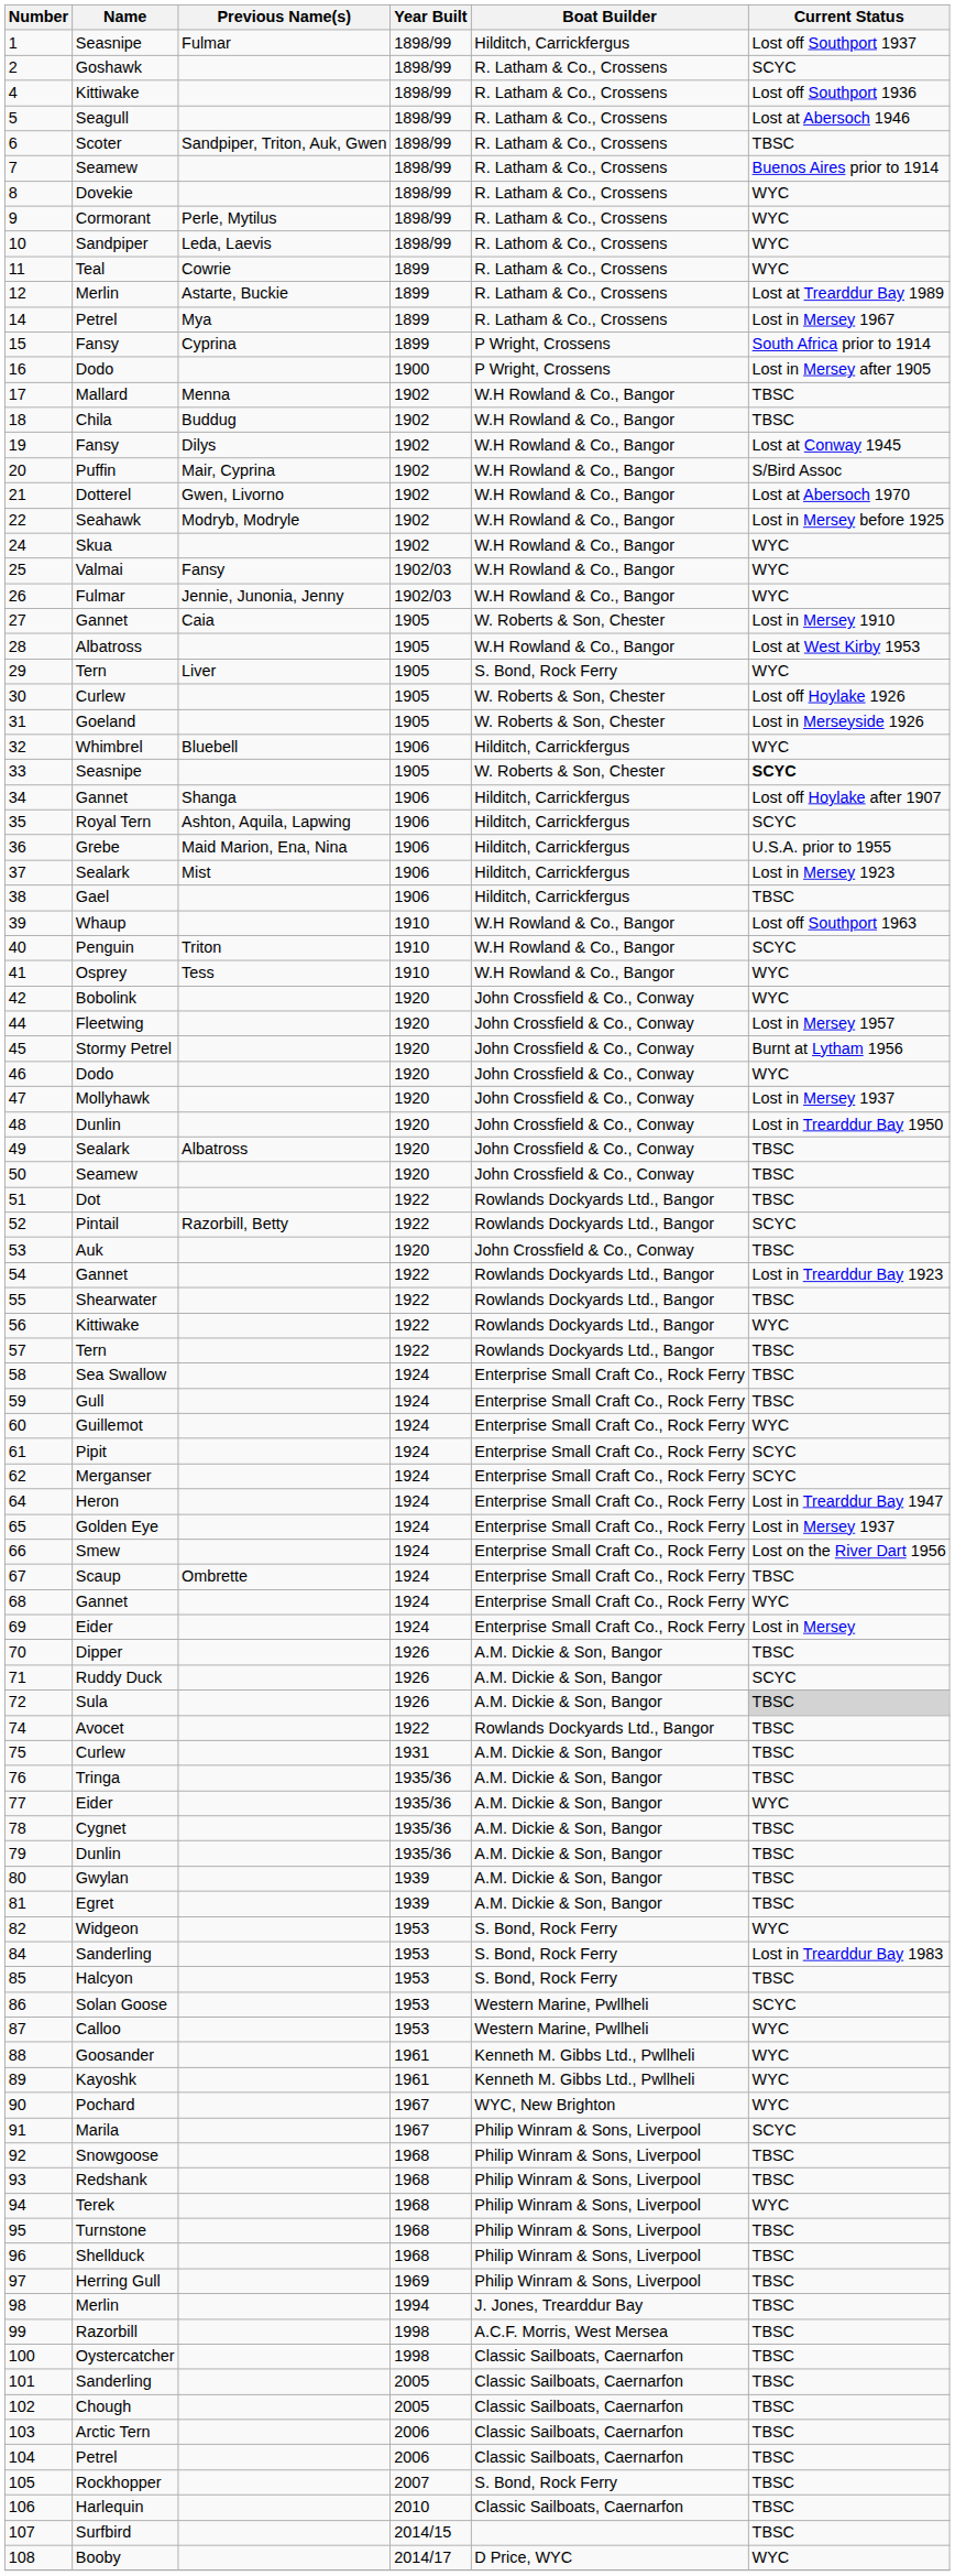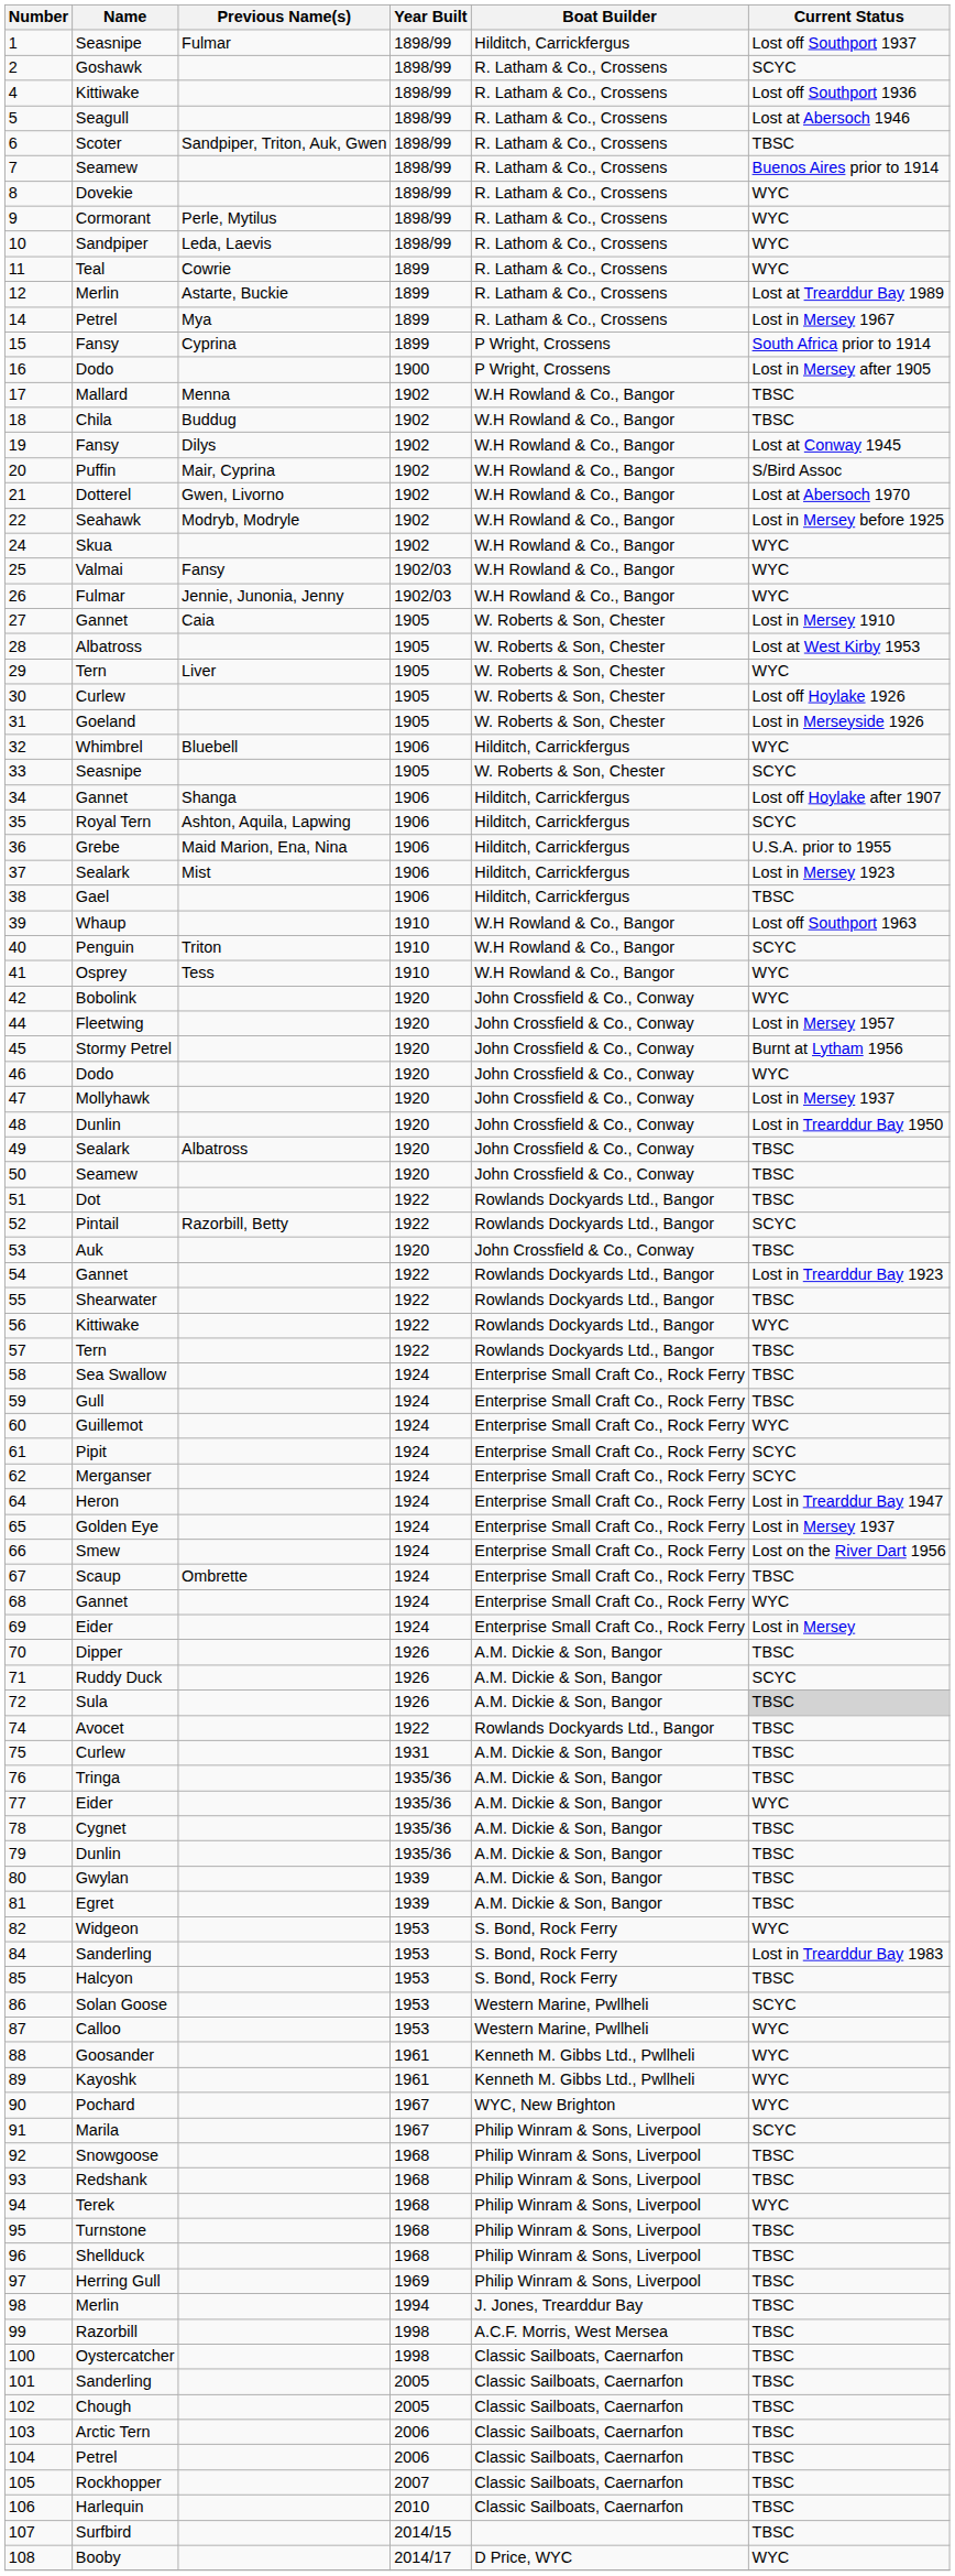 <table class="wikitable">
 <tr>
 <th>Number</th>
 <th>Name</th>
 <th>Previous Name(s)</th>
 <th>Year Built</th>
 <th>Boat Builder</th>
 <th>Current Status</th>
 </tr>
 <tr>
 <td>1</td>
 <td>Seasnipe</td>
 <td>Fulmar</td>
 <td>1898/99</td>
 <td>Hilditch, Carrickfergus</td>
 <td>Lost off <a href='#'>Southport</a> 1937</td>
 </tr>
 <tr>
 <td>2</td>
 <td>Goshawk</td>
 <td></td>
 <td>1898/99</td>
 <td>R. Latham & Co., Crossens</td>
 <td>SCYC</td>
 </tr>
 <tr>
 <td>4</td>
 <td>Kittiwake</td>
 <td></td>
 <td>1898/99</td>
 <td>R. Latham & Co., Crossens</td>
 <td>Lost off <a href='#'>Southport</a> 1936</td>
 </tr>
 <tr>
 <td>5</td>
 <td>Seagull</td>
 <td></td>
 <td>1898/99</td>
 <td>R. Latham & Co., Crossens</td>
 <td>Lost at <a href='#'>Abersoch</a> 1946</td>
 </tr>
 <tr>
 <td>6</td>
 <td>Scoter</td>
 <td>Sandpiper, Triton, Auk, Gwen</td>
 <td>1898/99</td>
 <td>R. Latham & Co., Crossens</td>
 <td>TBSC</td>
 </tr>
 <tr>
 <td>7</td>
 <td>Seamew</td>
 <td></td>
 <td>1898/99</td>
 <td>R. Latham & Co., Crossens</td>
 <td><a href='#'>Buenos Aires</a> prior to 1914</td>
 </tr>
 <tr>
 <td>8</td>
 <td>Dovekie</td>
 <td></td>
 <td>1898/99</td>
 <td>R. Latham & Co., Crossens</td>
 <td>WYC</td>
 </tr>
 <tr>
 <td>9</td>
 <td>Cormorant</td>
 <td>Perle, Mytilus</td>
 <td>1898/99</td>
 <td>R. Latham & Co., Crossens</td>
 <td>WYC</td>
 </tr>
 <tr>
 <td>10</td>
 <td>Sandpiper</td>
 <td>Leda, Laevis</td>
 <td>1898/99</td>
 <td>R. Lathom & Co., Crossens</td>
 <td>WYC</td>
 </tr>
 <tr>
 <td>11</td>
 <td>Teal</td>
 <td>Cowrie</td>
 <td>1899</td>
 <td>R. Latham & Co., Crossens</td>
 <td>WYC</td>
 </tr>
 <tr>
 <td>12</td>
 <td>Merlin</td>
 <td>Astarte, Buckie</td>
 <td>1899</td>
 <td>R. Latham & Co., Crossens</td>
 <td>Lost at <a href='#'>Trearddur Bay</a> 1989</td>
 </tr>
 <tr>
 <td>14</td>
 <td>Petrel</td>
 <td>Mya</td>
 <td>1899</td>
 <td>R. Latham & Co., Crossens</td>
 <td>Lost in <a href='#'>Mersey</a> 1967</td>
 </tr>
 <tr>
 <td>15</td>
 <td>Fansy</td>
 <td>Cyprina</td>
 <td>1899</td>
 <td>P Wright, Crossens</td>
 <td><a href='#'>South Africa</a> prior to 1914</td>
 </tr>
 <tr>
 <td>16</td>
 <td>Dodo</td>
 <td></td>
 <td>1900</td>
 <td>P Wright, Crossens</td>
 <td>Lost in <a href='#'>Mersey</a> after 1905</td>
 </tr>
 <tr>
 <td>17</td>
 <td>Mallard</td>
 <td>Menna</td>
 <td>1902</td>
 <td>W.H Rowland & Co., Bangor</td>
 <td>TBSC</td>
 </tr>
 <tr>
 <td>18</td>
 <td>Chila</td>
 <td>Buddug</td>
 <td>1902</td>
 <td>W.H Rowland & Co., Bangor</td>
 <td>TBSC</td>
 </tr>
 <tr>
 <td>19</td>
 <td>Fansy</td>
 <td>Dilys</td>
 <td>1902</td>
 <td>W.H Rowland & Co., Bangor</td>
 <td>Lost at <a href='#'>Conway</a> 1945</td>
 </tr>
 <tr>
 <td>20</td>
 <td>Puffin</td>
 <td>Mair, Cyprina</td>
 <td>1902</td>
 <td>W.H Rowland & Co., Bangor</td>
 <td>S/Bird Assoc</td>
 </tr>
 <tr>
 <td>21</td>
 <td>Dotterel</td>
 <td>Gwen, Livorno</td>
 <td>1902</td>
 <td>W.H Rowland & Co., Bangor</td>
 <td>Lost at <a href='#'>Abersoch</a> 1970</td>
 </tr>
 <tr>
 <td>22</td>
 <td>Seahawk</td>
 <td>Modryb, Modryle</td>
 <td>1902</td>
 <td>W.H Rowland & Co., Bangor</td>
 <td>Lost in <a href='#'>Mersey</a> before 1925</td>
 </tr>
 <tr>
 <td>24</td>
 <td>Skua</td>
 <td></td>
 <td>1902</td>
 <td>W.H Rowland & Co., Bangor</td>
 <td>WYC</td>
 </tr>
 <tr>
 <td>25</td>
 <td>Valmai</td>
 <td>Fansy</td>
 <td>1902/03</td>
 <td>W.H Rowland & Co., Bangor</td>
 <td>WYC</td>
 </tr>
 <tr>
 <td>26</td>
 <td>Fulmar</td>
 <td>Jennie, Junonia, Jenny</td>
 <td>1902/03</td>
 <td>W.H Rowland & Co., Bangor</td>
 <td>WYC</td>
 </tr>
 <tr>
 <td>27</td>
 <td>Gannet</td>
 <td>Caia</td>
 <td>1905</td>
 <td>W. Roberts & Son, Chester</td>
 <td>Lost in <a href='#'>Mersey</a> 1910</td>
 </tr>
 <tr>
 <td>28</td>
 <td>Albatross</td>
 <td></td>
 <td>1905</td>
-<td>W.H Rowland & Co., Bangor</td>
+<td>W. Roberts & Son, Chester</td>
 <td>Lost at <a href='#'>West Kirby</a> 1953</td>
 </tr>
 <tr>
 <td>29</td>
 <td>Tern</td>
 <td>Liver</td>
 <td>1905</td>
-<td>S. Bond, Rock Ferry</td>
+<td>W. Roberts & Son, Chester</td>
 <td>WYC</td>
 </tr>
 <tr>
 <td>30</td>
 <td>Curlew</td>
 <td></td>
 <td>1905</td>
 <td>W. Roberts & Son, Chester</td>
 <td>Lost off <a href='#'>Hoylake</a> 1926</td>
 </tr>
 <tr>
 <td>31</td>
 <td>Goeland</td>
 <td></td>
 <td>1905</td>
 <td>W. Roberts & Son, Chester</td>
 <td>Lost in <a href='#'>Merseyside</a> 1926</td>
 </tr>
 <tr>
 <td>32</td>
 <td>Whimbrel</td>
 <td>Bluebell</td>
 <td>1906</td>
 <td>Hilditch, Carrickfergus</td>
 <td>WYC</td>
 </tr>
 <tr>
 <td>33</td>
 <td>Seasnipe</td>
 <td></td>
 <td>1905</td>
 <td>W. Roberts & Son, Chester</td>
-<td><strong>SCYC</strong></td>
+<td>SCYC</td>
 </tr>
 <tr>
 <td>34</td>
 <td>Gannet</td>
 <td>Shanga</td>
 <td>1906</td>
 <td>Hilditch, Carrickfergus</td>
 <td>Lost off <a href='#'>Hoylake</a> after 1907</td>
 </tr>
 <tr>
 <td>35</td>
 <td>Royal Tern</td>
 <td>Ashton, Aquila, Lapwing</td>
 <td>1906</td>
 <td>Hilditch, Carrickfergus</td>
 <td>SCYC</td>
 </tr>
 <tr>
 <td>36</td>
 <td>Grebe</td>
 <td>Maid Marion, Ena, Nina</td>
 <td>1906</td>
 <td>Hilditch, Carrickfergus</td>
 <td>U.S.A. prior to 1955</td>
 </tr>
 <tr>
 <td>37</td>
 <td>Sealark</td>
 <td>Mist</td>
 <td>1906</td>
 <td>Hilditch, Carrickfergus</td>
 <td>Lost in <a href='#'>Mersey</a> 1923</td>
 </tr>
 <tr>
 <td>38</td>
 <td>Gael</td>
 <td></td>
 <td>1906</td>
 <td>Hilditch, Carrickfergus</td>
 <td>TBSC</td>
 </tr>
 <tr>
 <td>39</td>
 <td>Whaup</td>
 <td></td>
 <td>1910</td>
 <td>W.H Rowland & Co., Bangor</td>
 <td>Lost off <a href='#'>Southport</a> 1963</td>
 </tr>
 <tr>
 <td>40</td>
 <td>Penguin</td>
 <td>Triton</td>
 <td>1910</td>
 <td>W.H Rowland & Co., Bangor</td>
 <td>SCYC</td>
 </tr>
 <tr>
 <td>41</td>
 <td>Osprey</td>
 <td>Tess</td>
 <td>1910</td>
 <td>W.H Rowland & Co., Bangor</td>
 <td>WYC</td>
 </tr>
 <tr>
 <td>42</td>
 <td>Bobolink</td>
 <td></td>
 <td>1920</td>
 <td>John Crossfield & Co., Conway</td>
 <td>WYC</td>
 </tr>
 <tr>
 <td>44</td>
 <td>Fleetwing</td>
 <td></td>
 <td>1920</td>
 <td>John Crossfield & Co., Conway</td>
 <td>Lost in <a href='#'>Mersey</a> 1957</td>
 </tr>
 <tr>
 <td>45</td>
 <td>Stormy Petrel</td>
 <td></td>
 <td>1920</td>
 <td>John Crossfield & Co., Conway</td>
 <td>Burnt at <a href='#'>Lytham</a> 1956</td>
 </tr>
 <tr>
 <td>46</td>
 <td>Dodo</td>
 <td></td>
 <td>1920</td>
 <td>John Crossfield & Co., Conway</td>
 <td>WYC</td>
 </tr>
 <tr>
 <td>47</td>
 <td>Mollyhawk</td>
 <td></td>
 <td>1920</td>
 <td>John Crossfield & Co., Conway</td>
 <td>Lost in <a href='#'>Mersey</a> 1937</td>
 </tr>
 <tr>
 <td>48</td>
 <td>Dunlin</td>
 <td></td>
 <td>1920</td>
 <td>John Crossfield & Co., Conway</td>
 <td>Lost in <a href='#'>Trearddur Bay</a> 1950</td>
 </tr>
 <tr>
 <td>49</td>
 <td>Sealark</td>
 <td>Albatross</td>
 <td>1920</td>
 <td>John Crossfield & Co., Conway</td>
 <td>TBSC</td>
 </tr>
 <tr>
 <td>50</td>
 <td>Seamew</td>
 <td></td>
 <td>1920</td>
 <td>John Crossfield & Co., Conway</td>
 <td>TBSC</td>
 </tr>
 <tr>
 <td>51</td>
 <td>Dot</td>
 <td></td>
 <td>1922</td>
 <td>Rowlands Dockyards Ltd., Bangor</td>
 <td>TBSC</td>
 </tr>
 <tr>
 <td>52</td>
 <td>Pintail</td>
 <td>Razorbill, Betty</td>
 <td>1922</td>
 <td>Rowlands Dockyards Ltd., Bangor</td>
 <td>SCYC</td>
 </tr>
 <tr>
 <td>53</td>
 <td>Auk</td>
 <td></td>
 <td>1920</td>
 <td>John Crossfield & Co., Conway</td>
 <td>TBSC</td>
 </tr>
 <tr>
 <td>54</td>
 <td>Gannet</td>
 <td></td>
 <td>1922</td>
 <td>Rowlands Dockyards Ltd., Bangor</td>
 <td>Lost in <a href='#'>Trearddur Bay</a> 1923</td>
 </tr>
 <tr>
 <td>55</td>
 <td>Shearwater</td>
 <td></td>
 <td>1922</td>
 <td>Rowlands Dockyards Ltd., Bangor</td>
 <td>TBSC</td>
 </tr>
 <tr>
 <td>56</td>
 <td>Kittiwake</td>
 <td></td>
 <td>1922</td>
 <td>Rowlands Dockyards Ltd., Bangor</td>
 <td>WYC</td>
 </tr>
 <tr>
 <td>57</td>
 <td>Tern</td>
 <td></td>
 <td>1922</td>
 <td>Rowlands Dockyards Ltd., Bangor</td>
 <td>TBSC</td>
 </tr>
 <tr>
 <td>58</td>
 <td>Sea Swallow</td>
 <td></td>
 <td>1924</td>
 <td>Enterprise Small Craft Co., Rock Ferry</td>
 <td>TBSC</td>
 </tr>
 <tr>
 <td>59</td>
 <td>Gull</td>
 <td></td>
 <td>1924</td>
 <td>Enterprise Small Craft Co., Rock Ferry</td>
 <td>TBSC</td>
 </tr>
 <tr>
 <td>60</td>
 <td>Guillemot</td>
 <td></td>
 <td>1924</td>
 <td>Enterprise Small Craft Co., Rock Ferry</td>
 <td>WYC</td>
 </tr>
 <tr>
 <td>61</td>
 <td>Pipit</td>
 <td></td>
 <td>1924</td>
 <td>Enterprise Small Craft Co., Rock Ferry</td>
 <td>SCYC</td>
 </tr>
 <tr>
 <td>62</td>
 <td>Merganser</td>
 <td></td>
 <td>1924</td>
 <td>Enterprise Small Craft Co., Rock Ferry</td>
 <td>SCYC</td>
 </tr>
 <tr>
 <td>64</td>
 <td>Heron</td>
 <td></td>
 <td>1924</td>
 <td>Enterprise Small Craft Co., Rock Ferry</td>
 <td>Lost in <a href='#'>Trearddur Bay</a> 1947</td>
 </tr>
 <tr>
 <td>65</td>
 <td>Golden Eye</td>
 <td></td>
 <td>1924</td>
 <td>Enterprise Small Craft Co., Rock Ferry</td>
 <td>Lost in <a href='#'>Mersey</a> 1937</td>
 </tr>
 <tr>
 <td>66</td>
 <td>Smew</td>
 <td></td>
 <td>1924</td>
 <td>Enterprise Small Craft Co., Rock Ferry</td>
 <td>Lost on the <a href='#'>River Dart</a> 1956</td>
 </tr>
 <tr>
 <td>67</td>
 <td>Scaup</td>
 <td>Ombrette</td>
 <td>1924</td>
 <td>Enterprise Small Craft Co., Rock Ferry</td>
 <td>TBSC</td>
 </tr>
 <tr>
 <td>68</td>
 <td>Gannet</td>
 <td></td>
 <td>1924</td>
 <td>Enterprise Small Craft Co., Rock Ferry</td>
 <td>WYC</td>
 </tr>
 <tr>
 <td>69</td>
 <td>Eider</td>
 <td></td>
 <td>1924</td>
 <td>Enterprise Small Craft Co., Rock Ferry</td>
 <td>Lost in <a href='#'>Mersey</a></td>
 </tr>
 <tr>
 <td>70</td>
 <td>Dipper</td>
 <td></td>
 <td>1926</td>
 <td>A.M. Dickie & Son, Bangor</td>
 <td>TBSC</td>
 </tr>
 <tr>
 <td>71</td>
 <td>Ruddy Duck</td>
 <td></td>
 <td>1926</td>
 <td>A.M. Dickie & Son, Bangor</td>
 <td>SCYC</td>
 </tr>
 <tr>
 <td>72</td>
 <td>Sula</td>
 <td></td>
 <td>1926</td>
 <td>A.M. Dickie & Son, Bangor</td>
 <td style="background: lightgrey;">TBSC</td>
 </tr>
 <tr>
 <td>74</td>
 <td>Avocet</td>
 <td></td>
 <td>1922</td>
 <td>Rowlands Dockyards Ltd., Bangor</td>
 <td>TBSC</td>
 </tr>
 <tr>
 <td>75</td>
 <td>Curlew</td>
 <td></td>
 <td>1931</td>
 <td>A.M. Dickie & Son, Bangor</td>
 <td>TBSC</td>
 </tr>
 <tr>
 <td>76</td>
 <td>Tringa</td>
 <td></td>
 <td>1935/36</td>
 <td>A.M. Dickie & Son, Bangor</td>
 <td>TBSC</td>
 </tr>
 <tr>
 <td>77</td>
 <td>Eider</td>
 <td></td>
 <td>1935/36</td>
 <td>A.M. Dickie & Son, Bangor</td>
 <td>WYC</td>
 </tr>
 <tr>
 <td>78</td>
 <td>Cygnet</td>
 <td></td>
 <td>1935/36</td>
 <td>A.M. Dickie & Son, Bangor</td>
 <td>TBSC</td>
 </tr>
 <tr>
 <td>79</td>
 <td>Dunlin</td>
 <td></td>
 <td>1935/36</td>
 <td>A.M. Dickie & Son, Bangor</td>
 <td>TBSC</td>
 </tr>
 <tr>
 <td>80</td>
 <td>Gwylan</td>
 <td></td>
 <td>1939</td>
 <td>A.M. Dickie & Son, Bangor</td>
 <td>TBSC</td>
 </tr>
 <tr>
 <td>81</td>
 <td>Egret</td>
 <td></td>
 <td>1939</td>
 <td>A.M. Dickie & Son, Bangor</td>
 <td>TBSC</td>
 </tr>
 <tr>
 <td>82</td>
 <td>Widgeon</td>
 <td></td>
 <td>1953</td>
 <td>S. Bond, Rock Ferry</td>
 <td>WYC</td>
 </tr>
 <tr>
 <td>84</td>
 <td>Sanderling</td>
 <td></td>
 <td>1953</td>
 <td>S. Bond, Rock Ferry</td>
 <td>Lost in <a href='#'>Trearddur Bay</a> 1983</td>
 </tr>
 <tr>
 <td>85</td>
 <td>Halcyon</td>
 <td></td>
 <td>1953</td>
 <td>S. Bond, Rock Ferry</td>
 <td>TBSC</td>
 </tr>
 <tr>
 <td>86</td>
 <td>Solan Goose</td>
 <td></td>
 <td>1953</td>
 <td>Western Marine, Pwllheli</td>
 <td>SCYC</td>
 </tr>
 <tr>
 <td>87</td>
 <td>Calloo</td>
 <td></td>
 <td>1953</td>
 <td>Western Marine, Pwllheli</td>
 <td>WYC</td>
 </tr>
 <tr>
 <td>88</td>
 <td>Goosander</td>
 <td></td>
 <td>1961</td>
 <td>Kenneth M. Gibbs Ltd., Pwllheli</td>
 <td>WYC</td>
 </tr>
 <tr>
 <td>89</td>
 <td>Kayoshk</td>
 <td></td>
 <td>1961</td>
 <td>Kenneth M. Gibbs Ltd., Pwllheli</td>
 <td>WYC</td>
 </tr>
 <tr>
 <td>90</td>
 <td>Pochard</td>
 <td></td>
 <td>1967</td>
 <td>WYC, New Brighton</td>
 <td>WYC</td>
 </tr>
 <tr>
 <td>91</td>
 <td>Marila</td>
 <td></td>
 <td>1967</td>
 <td>Philip Winram & Sons, Liverpool</td>
 <td>SCYC</td>
 </tr>
 <tr>
 <td>92</td>
 <td>Snowgoose</td>
 <td></td>
 <td>1968</td>
 <td>Philip Winram & Sons, Liverpool</td>
 <td>TBSC</td>
 </tr>
 <tr>
 <td>93</td>
 <td>Redshank</td>
 <td></td>
 <td>1968</td>
 <td>Philip Winram & Sons, Liverpool</td>
 <td>TBSC</td>
 </tr>
 <tr>
 <td>94</td>
 <td>Terek</td>
 <td></td>
 <td>1968</td>
 <td>Philip Winram & Sons, Liverpool</td>
 <td>WYC</td>
 </tr>
 <tr>
 <td>95</td>
 <td>Turnstone</td>
 <td></td>
 <td>1968</td>
 <td>Philip Winram & Sons, Liverpool</td>
 <td>TBSC</td>
 </tr>
 <tr>
 <td>96</td>
 <td>Shellduck</td>
 <td></td>
 <td>1968</td>
 <td>Philip Winram & Sons, Liverpool</td>
 <td>TBSC</td>
 </tr>
 <tr>
 <td>97</td>
 <td>Herring Gull</td>
 <td></td>
 <td>1969</td>
 <td>Philip Winram & Sons, Liverpool</td>
 <td>TBSC</td>
 </tr>
 <tr>
 <td>98</td>
 <td>Merlin</td>
 <td></td>
 <td>1994</td>
 <td>J. Jones, Trearddur Bay</td>
 <td>TBSC</td>
 </tr>
 <tr>
 <td>99</td>
 <td>Razorbill</td>
 <td></td>
 <td>1998</td>
 <td>A.C.F. Morris, West Mersea</td>
 <td>TBSC</td>
 </tr>
 <tr>
 <td>100</td>
 <td>Oystercatcher</td>
 <td></td>
 <td>1998</td>
 <td>Classic Sailboats, Caernarfon</td>
 <td>TBSC</td>
 </tr>
 <tr>
 <td>101</td>
 <td>Sanderling</td>
 <td></td>
 <td>2005</td>
 <td>Classic Sailboats, Caernarfon</td>
 <td>TBSC</td>
 </tr>
 <tr>
 <td>102</td>
 <td>Chough</td>
 <td></td>
 <td>2005</td>
 <td>Classic Sailboats, Caernarfon</td>
 <td>TBSC</td>
 </tr>
 <tr>
 <td>103</td>
 <td>Arctic Tern</td>
 <td></td>
 <td>2006</td>
 <td>Classic Sailboats, Caernarfon</td>
 <td>TBSC</td>
 </tr>
 <tr>
 <td>104</td>
 <td>Petrel</td>
 <td></td>
 <td>2006</td>
 <td>Classic Sailboats, Caernarfon</td>
 <td>TBSC</td>
 </tr>
 <tr>
 <td>105</td>
 <td>Rockhopper</td>
 <td></td>
 <td>2007</td>
-<td>S. Bond, Rock Ferry</td>
+<td>Classic Sailboats, Caernarfon</td>
 <td>TBSC</td>
 </tr>
 <tr>
 <td>106</td>
 <td>Harlequin</td>
 <td></td>
 <td>2010</td>
 <td>Classic Sailboats, Caernarfon</td>
 <td>TBSC</td>
 </tr>
 <tr>
 <td>107</td>
 <td>Surfbird</td>
 <td></td>
 <td>2014/15</td>
 <td></td>
 <td>TBSC</td>
 </tr>
 <tr>
 <td>108</td>
 <td>Booby</td>
 <td></td>
 <td>2014/17</td>
 <td>D Price, WYC</td>
 <td>WYC</td>
 </tr>
 <tr>
 </tr>
 </table>
